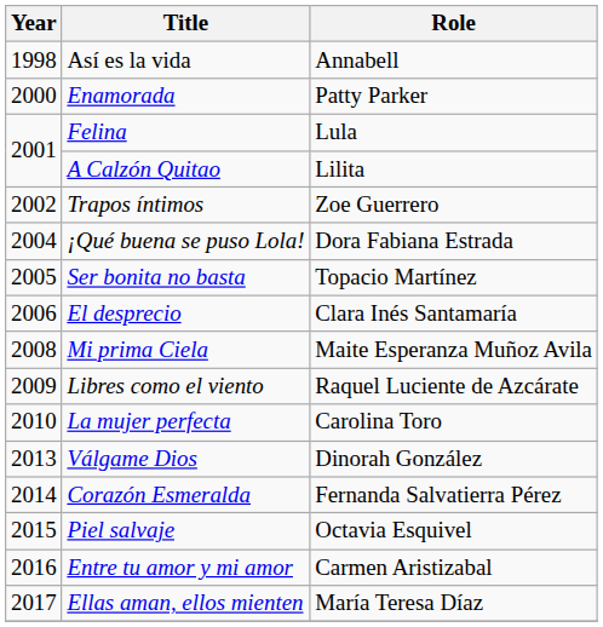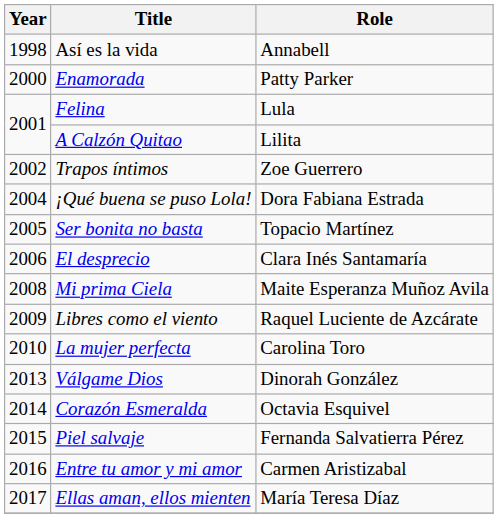 <table class="wikitable sortable">
 <tr>
 <th>Year</th>
 <th>Title</th>
 <th>Role</th>
 </tr>
 <tr>
 <td>1998</td>
 <td>Así es la vida</td>
 <td>Annabell</td>
 </tr>
 <tr>
 <td>2000</td>
 <td><em><a href='#'>Enamorada</a></em></td>
 <td>Patty Parker</td>
 </tr>
 <tr>
 <td rowspan=2>2001</td>
 <td><em><a href='#'>Felina</a></em></td>
 <td>Lula</td>
 </tr>
 <tr>
 <td><em><a href='#'>A Calzón Quitao</a></em></td>
 <td>Lilita</td>
 </tr>
 <tr>
 <td>2002</td>
 <td><em>Trapos íntimos</em></td>
 <td>Zoe Guerrero</td>
 </tr>
 <tr>
 <td>2004</td>
 <td><em>¡Qué buena se puso Lola!</em></td>
 <td>Dora Fabiana Estrada</td>
 </tr>
 <tr>
 <td>2005</td>
 <td><em><a href='#'>Ser bonita no basta</a></em></td>
 <td>Topacio Martínez</td>
 </tr>
 <tr>
 <td>2006</td>
 <td><em><a href='#'>El desprecio</a></em></td>
 <td>Clara Inés Santamaría</td>
 </tr>
 <tr>
 <td>2008</td>
 <td><em><a href='#'>Mi prima Ciela</a></em></td>
 <td>Maite Esperanza Muñoz Avila</td>
 </tr>
 <tr>
 <td>2009</td>
 <td><em>Libres como el viento</em></td>
 <td>Raquel Luciente de Azcárate</td>
 </tr>
 <tr>
 <td>2010</td>
 <td><em><a href='#'>La mujer perfecta</a></em></td>
 <td>Carolina Toro</td>
 </tr>
 <tr>
 <td>2013</td>
 <td><em><a href='#'>Válgame Dios</a></em></td>
 <td>Dinorah González</td>
 </tr>
 <tr>
 <td>2014</td>
 <td><em><a href='#'>Corazón Esmeralda</a></em></td>
-<td>Fernanda Salvatierra Pérez</td>
+<td>Octavia Esquivel</td>
 </tr>
 <tr>
 <td>2015</td>
 <td><em><a href='#'>Piel salvaje</a></em></td>
-<td>Octavia Esquivel</td>
+<td>Fernanda Salvatierra Pérez</td>
 </tr>
 <tr>
 <td>2016</td>
 <td><em><a href='#'>Entre tu amor y mi amor</a></em></td>
 <td>Carmen Aristizabal</td>
 </tr>
 <tr>
 <td>2017</td>
 <td><em><a href='#'>Ellas aman, ellos mienten</a></em></td>
 <td>María Teresa Díaz</td>
 </tr>
 <tr>
 </tr>
 </table>
